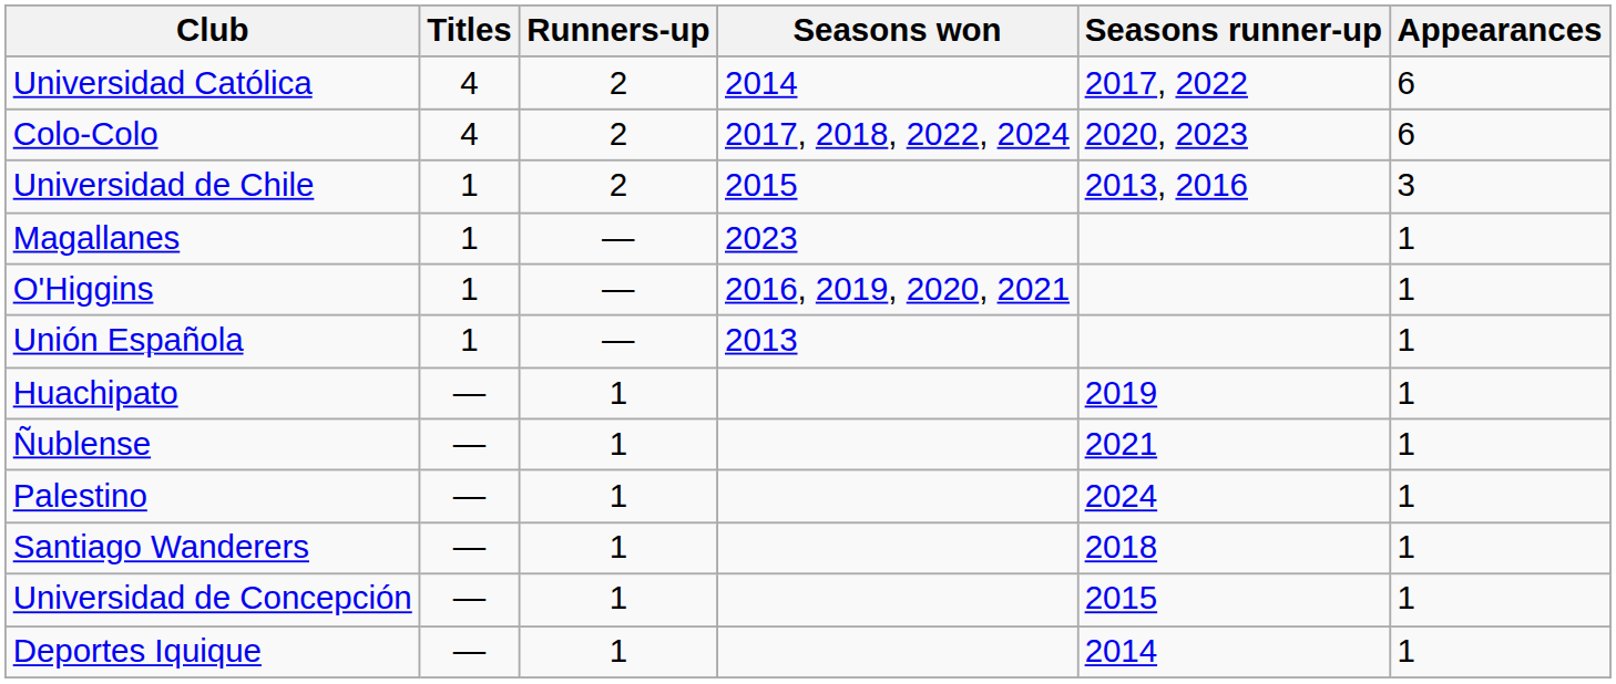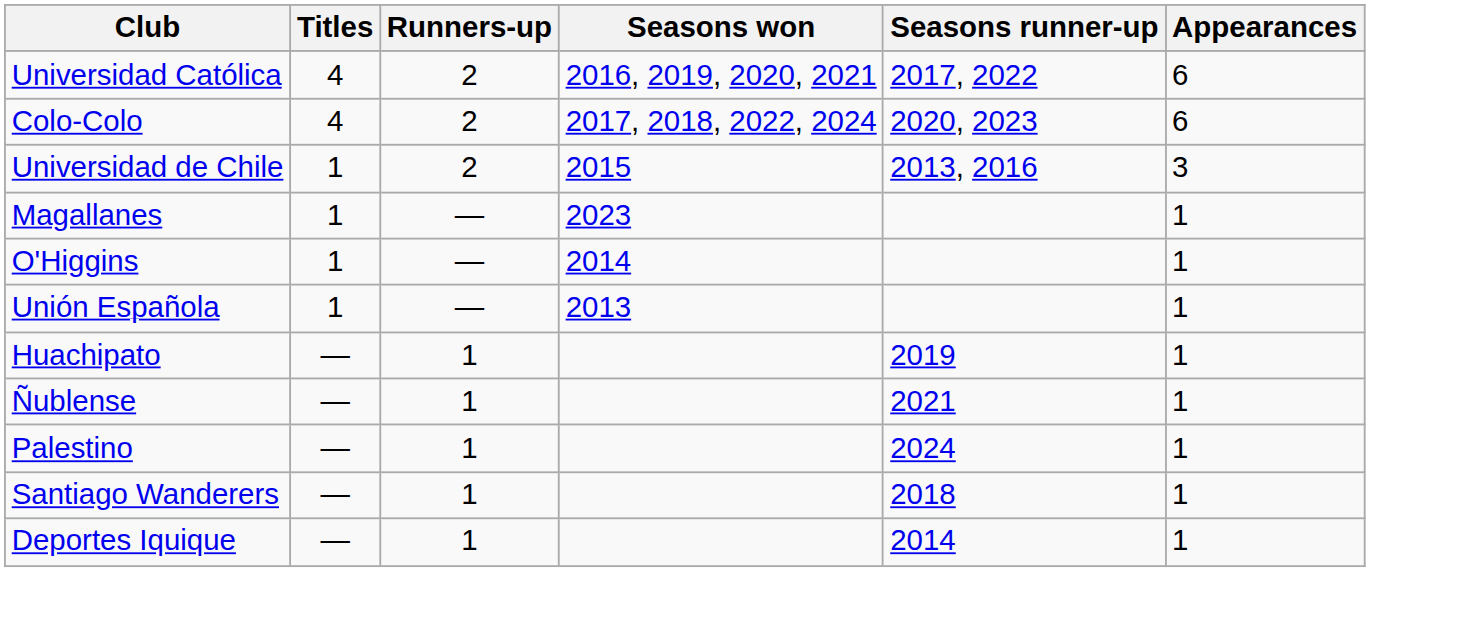 <table class="wikitable sortable plainrowheaders">
 <tr>
 <th scope=col>Club</th>
 <th scope=col>Titles</th>
 <th scope=col>Runners-up</th>
 <th scope=col>Seasons won</th>
 <th scope=col>Seasons runner-up</th>
 <th scope=col>Appearances</th>
 </tr>
 <tr>
 <td><a href='#'>Universidad Católica</a></td>
 <td align=center>4</td>
 <td align=center>2</td>
-<td><a href='#'>2014</a></td>
+<td><a href='#'>2016</a>, <a href='#'>2019</a>, <a href='#'>2020</a>, <a href='#'>2021</a></td>
 <td><a href='#'>2017</a>, <a href='#'>2022</a></td>
 <td>6</td>
 </tr>
 <tr>
 <td><a href='#'>Colo-Colo</a></td>
 <td align=center>4</td>
 <td align=center>2</td>
 <td><a href='#'>2017</a>, <a href='#'>2018</a>, <a href='#'>2022</a>, <a href='#'>2024</a></td>
 <td><a href='#'>2020</a>, <a href='#'>2023</a></td>
 <td>6</td>
 </tr>
 <tr>
 <td><a href='#'>Universidad de Chile</a></td>
 <td align=center>1</td>
 <td align=center>2</td>
 <td><a href='#'>2015</a></td>
 <td><a href='#'>2013</a>, <a href='#'>2016</a></td>
 <td>3</td>
 </tr>
 <tr>
 <td><a href='#'>Magallanes</a></td>
 <td align=center>1</td>
 <td align=center>—</td>
 <td><a href='#'>2023</a></td>
 <td align=center></td>
 <td>1</td>
 </tr>
 <tr>
 <td><a href='#'>O'Higgins</a></td>
 <td align=center>1</td>
 <td align=center>—</td>
-<td><a href='#'>2016</a>, <a href='#'>2019</a>, <a href='#'>2020</a>, <a href='#'>2021</a></td>
+<td><a href='#'>2014</a></td>
 <td align=center></td>
 <td>1</td>
 </tr>
 <tr>
 <td><a href='#'>Unión Española</a></td>
 <td align=center>1</td>
 <td align=center>—</td>
 <td><a href='#'>2013</a></td>
 <td align=center></td>
 <td>1</td>
 </tr>
 <tr>
 <td><a href='#'>Huachipato</a></td>
 <td align=center>—</td>
 <td align=center>1</td>
 <td align=center></td>
 <td><a href='#'>2019</a></td>
 <td>1</td>
 </tr>
 <tr>
 <td><a href='#'>Ñublense</a></td>
 <td align=center>—</td>
 <td align=center>1</td>
 <td align=center></td>
 <td><a href='#'>2021</a></td>
 <td>1</td>
 </tr>
 <tr>
 <td><a href='#'>Palestino</a></td>
 <td align=center>—</td>
 <td align=center>1</td>
 <td align=center></td>
 <td><a href='#'>2024</a></td>
 <td>1</td>
 </tr>
 <tr>
 <td><a href='#'>Santiago Wanderers</a></td>
 <td align=center>—</td>
 <td align=center>1</td>
 <td align=center></td>
 <td><a href='#'>2018</a></td>
 <td>1</td>
 </tr>
 <tr>
-<td><a href='#'>Universidad de Concepción</a></td>
-<td align=center>—</td>
-<td align=center>1</td>
-<td align=center></td>
-<td><a href='#'>2015</a></td>
-<td>1</td>
-</tr>
-<tr>
 <td><a href='#'>Deportes Iquique</a></td>
 <td align=center>—</td>
 <td align=center>1</td>
 <td align=center></td>
 <td><a href='#'>2014</a></td>
 <td>1</td>
 </tr>
 </table>
